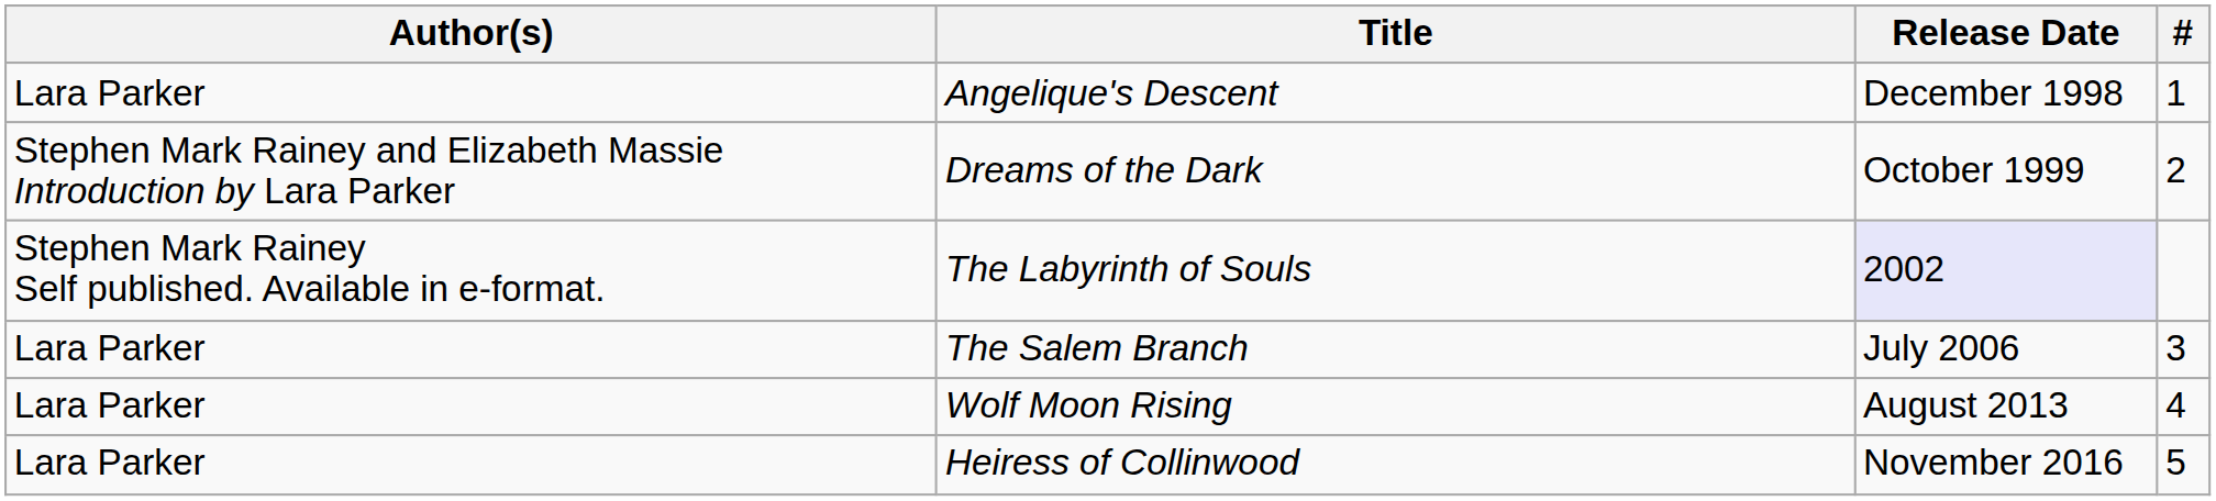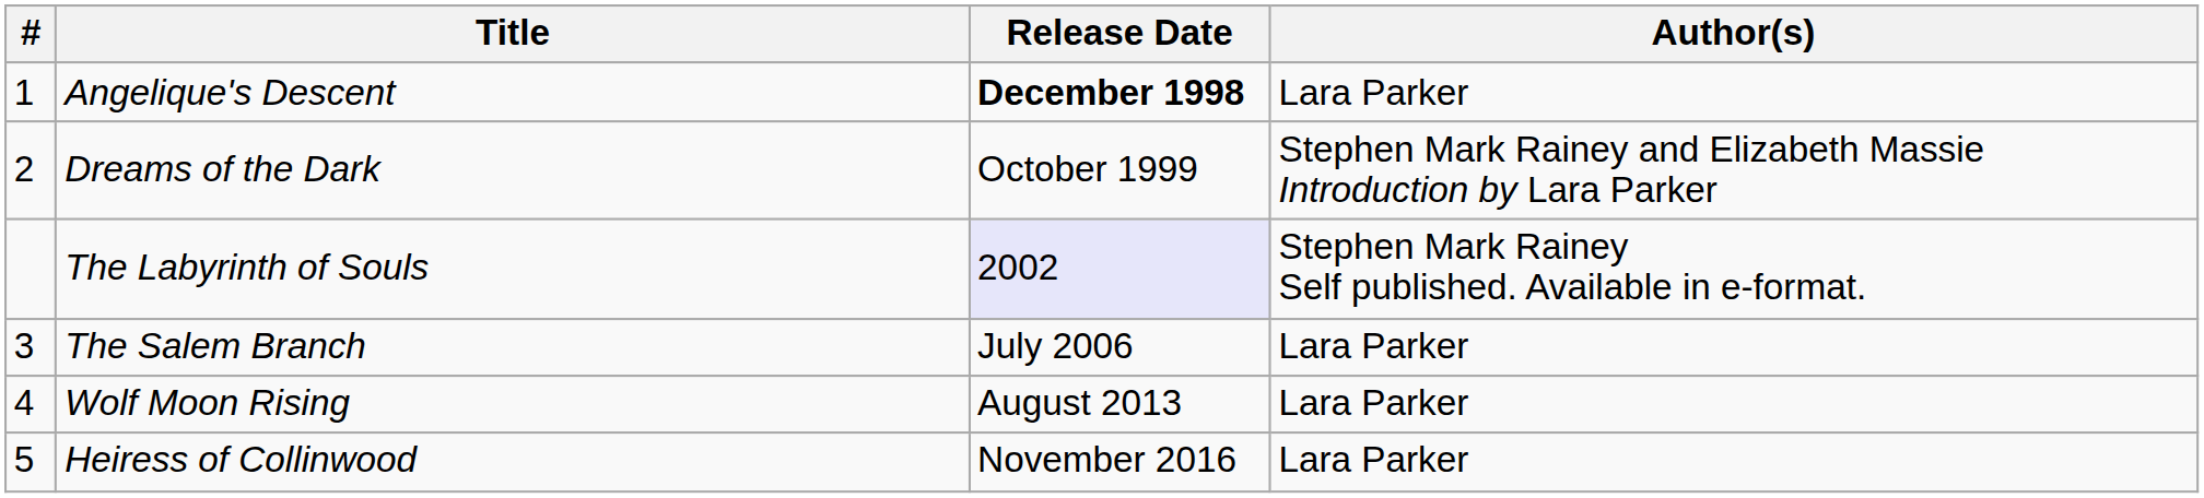 <table class="wikitable">
 <tr>
-<th width="400">Author(s)</th>
+<th width="15">#</th>
 <th width="394">Title</th>
 <th width="125">Release Date</th>
-<th width="15">#</th>
+<th width="400">Author(s)</th>
 </tr>
 <tr>
+<td>1</td>
+<td><em>Angelique's Descent</em></td>
+<td><strong>December 1998</strong></td>
 <td>Lara Parker</td>
-<td><em>Angelique's Descent</em></td>
-<td>December 1998</td>
-<td>1</td>
 </tr>
 <tr>
-<td>Stephen Mark Rainey and Elizabeth Massie<br><em>Introduction by</em> Lara Parker</td>
+<td>2</td>
 <td><em>Dreams of the Dark</em></td>
 <td>October 1999</td>
-<td>2</td>
+<td>Stephen Mark Rainey and Elizabeth Massie<br><em>Introduction by</em> Lara Parker</td>
 </tr>
 <tr>
-<td>Stephen Mark Rainey<br>Self published. Available in e-format.</td>
+<td></td>
 <td><em>The Labyrinth of Souls</em></td>
 <td style="background: lavender;">2002</td>
-<td></td>
+<td>Stephen Mark Rainey<br>Self published. Available in e-format.</td>
 </tr>
 <tr>
-<td>Lara Parker</td>
+<td>3</td>
 <td><em>The Salem Branch</em></td>
 <td>July 2006</td>
-<td>3</td>
+<td>Lara Parker</td>
 </tr>
 <tr>
-<td>Lara Parker</td>
+<td>4</td>
 <td><em>Wolf Moon Rising</em></td>
 <td>August 2013</td>
-<td>4</td>
+<td>Lara Parker</td>
 </tr>
 <tr>
-<td>Lara Parker</td>
+<td>5</td>
 <td><em>Heiress of Collinwood</em></td>
 <td>November 2016</td>
-<td>5</td>
+<td>Lara Parker</td>
 </tr>
 </table>
